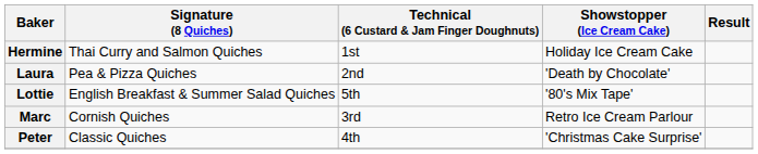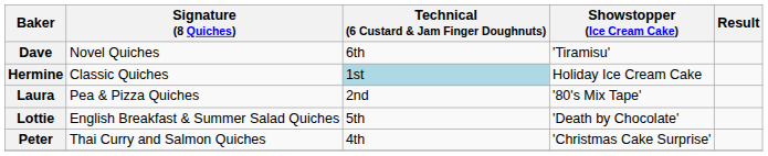 <table class="wikitable sortable col3center sticky-header">
 <tr>
 <th scope="col">Baker</th>
 <th scope="col" class="unsortable">Signature<br><small>(8 <a href='#'>Quiches</a>)</small></th>
 <th scope="col">Technical<br><small>(6 Custard & Jam Finger Doughnuts)</small></th>
 <th scope="col" class="unsortable">Showstopper<br><small>(<a href='#'>Ice Cream Cake</a>)</small></th>
 <th scope="col">Result</th>
 </tr>
 <tr>
+<th scope="row">Dave</th>
+<td>Novel Quiches</td>
+<td>6th</td>
+<td>'Tiramisu'</td>
+<td></td>
+</tr>
+<tr>
 <th scope="row">Hermine</th>
-<td>Thai Curry and Salmon Quiches</td>
-<td>1st</td>
+<td>Classic Quiches</td>
+<td style="background: lightblue;">1st</td>
 <td>Holiday Ice Cream Cake</td>
 <td></td>
 </tr>
 <tr>
 <th scope="row">Laura</th>
 <td>Pea & Pizza Quiches</td>
 <td>2nd</td>
-<td>'Death by Chocolate'</td>
+<td>'80's Mix Tape'</td>
 <td></td>
 </tr>
 <tr>
 <th scope="row">Lottie</th>
 <td>English Breakfast & Summer Salad Quiches</td>
 <td>5th</td>
-<td>'80's Mix Tape'</td>
-<td></td>
-</tr>
-<tr>
-<th scope="row">Marc</th>
-<td>Cornish Quiches</td>
-<td>3rd</td>
-<td>Retro Ice Cream Parlour</td>
+<td>'Death by Chocolate'</td>
 <td></td>
 </tr>
 <tr>
 <th scope="row">Peter</th>
-<td>Classic Quiches</td>
+<td>Thai Curry and Salmon Quiches</td>
 <td>4th</td>
 <td>'Christmas Cake Surprise'</td>
 <td></td>
 </tr>
 <tr>
 </tr>
 </table>
